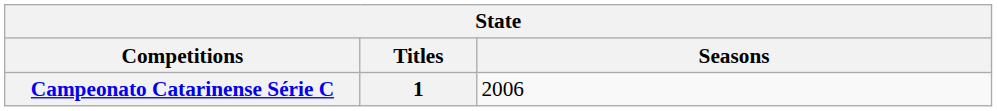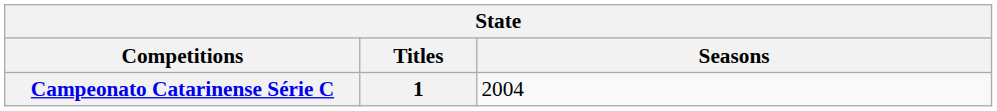 <table class="wikitable">
 <tr>
 <th colspan="3">State</th>
 </tr>
 <tr>
 <th style="width:260px">Competitions</th>
 <th style="width:80px">Titles</th>
 <th style="width:380px">Seasons</th>
 </tr>
 <tr>
 <th><a href='#'>Campeonato Catarinense Série C</a></th>
 <th>1</th>
-<td>2006</td>
+<td>2004</td>
 </tr>
 </table>
